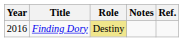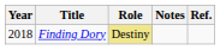 <table class="wikitable">
 <tr>
 <th>Year</th>
 <th>Title</th>
 <th>Role</th>
 <th>Notes</th>
 <th>Ref.</th>
 </tr>
 <tr>
-<td>2016</td>
+<td>2018</td>
 <td><em><a href='#'>Finding Dory</a></em></td>
 <td style="background: khaki;">Destiny</td>
 <td></td>
 <td></td>
 </tr>
 </table>
